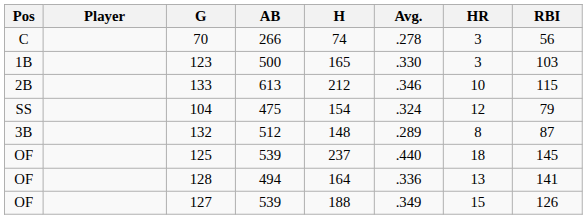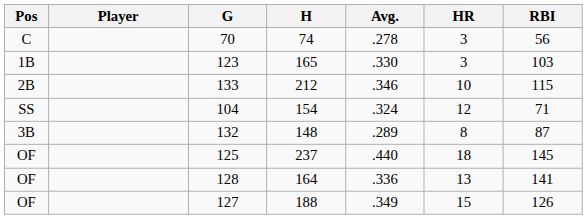 <table class="wikitable sortable">
 <tr>
 <th bgcolor="#DDDDFF" width="5%">Pos</th>
 <th bgcolor="#DDDDFF" width="16%">Player</th>
 <th bgcolor="#DDDDFF" width="9%">G</th>
-<th bgcolor="#DDDDFF" width="9%">AB</th>
 <th bgcolor="#DDDDFF" width="9%">H</th>
 <th bgcolor="#DDDDFF" width="9%">Avg.</th>
 <th bgcolor="#DDDDFF" width="9%">HR</th>
 <th bgcolor="#DDDDFF" width="9%">RBI</th>
 </tr>
 <tr align="center">
 <td>C</td>
 <td></td>
 <td>70</td>
-<td>266</td>
 <td>74</td>
 <td>.278</td>
 <td>3</td>
 <td>56</td>
 </tr>
 <tr align="center">
 <td>1B</td>
 <td></td>
 <td>123</td>
-<td>500</td>
 <td>165</td>
 <td>.330</td>
 <td>3</td>
 <td>103</td>
 </tr>
 <tr align="center">
 <td>2B</td>
 <td></td>
 <td>133</td>
-<td>613</td>
 <td>212</td>
 <td>.346</td>
 <td>10</td>
 <td>115</td>
 </tr>
 <tr align="center">
 <td>SS</td>
 <td></td>
 <td>104</td>
-<td>475</td>
 <td>154</td>
 <td>.324</td>
 <td>12</td>
-<td>79</td>
+<td>71</td>
 </tr>
 <tr align="center">
 <td>3B</td>
 <td></td>
 <td>132</td>
-<td>512</td>
 <td>148</td>
 <td>.289</td>
 <td>8</td>
 <td>87</td>
 </tr>
 <tr align="center">
 <td>OF</td>
 <td></td>
 <td>125</td>
-<td>539</td>
 <td>237</td>
 <td>.440</td>
 <td>18</td>
 <td>145</td>
 </tr>
 <tr align="center">
 <td>OF</td>
 <td></td>
 <td>128</td>
-<td>494</td>
 <td>164</td>
 <td>.336</td>
 <td>13</td>
 <td>141</td>
 </tr>
 <tr align="center">
 <td>OF</td>
 <td></td>
 <td>127</td>
-<td>539</td>
 <td>188</td>
 <td>.349</td>
 <td>15</td>
 <td>126</td>
 </tr>
 </table>
